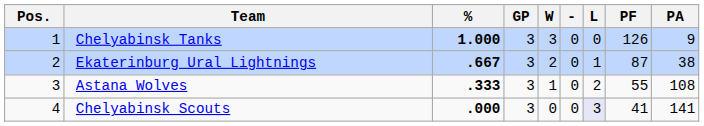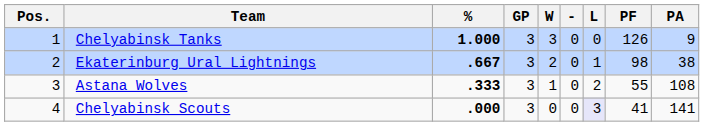 <table class="wikitable" style="border:1px;width:50%; padding:0; margin:0;">
 <tr>
 <th>Pos.</th>
 <th>Team</th>
 <th>%</th>
 <th>GP</th>
 <th>W</th>
 <th>-</th>
 <th>L</th>
 <th>PF</th>
 <th>PA</th>
 </tr>
 <tr style="text-align:right; background:#BFD7FF;">
 <td>1</td>
 <td style="text-align:left;"> <a href='#'>Chelyabinsk Tanks</a></td>
 <td><strong>1.000</strong></td>
 <td>3</td>
 <td>3</td>
 <td>0</td>
 <td>0</td>
 <td>126</td>
 <td>9</td>
 </tr>
 <tr style="text-align:right; background:#BFD7FF;">
 <td>2</td>
 <td style="text-align:left;"> <a href='#'>Ekaterinburg Ural Lightnings</a></td>
 <td><strong>.667</strong></td>
 <td>3</td>
 <td>2</td>
 <td>0</td>
 <td>1</td>
-<td>87</td>
+<td>98</td>
 <td>38</td>
 </tr>
 <tr style="text-align:right;">
 <td>3</td>
 <td style="text-align:left;"> <a href='#'>Astana Wolves</a></td>
 <td><strong>.333</strong></td>
 <td>3</td>
 <td>1</td>
 <td>0</td>
 <td>2</td>
 <td>55</td>
 <td>108</td>
 </tr>
 <tr style="text-align:right;">
 <td>4</td>
 <td style="text-align:left;"> <a href='#'>Chelyabinsk Scouts</a></td>
 <td><strong>.000</strong></td>
 <td>3</td>
 <td>0</td>
 <td>0</td>
 <td style="background: lavender;">3</td>
 <td>41</td>
 <td>141</td>
 </tr>
 </table>
